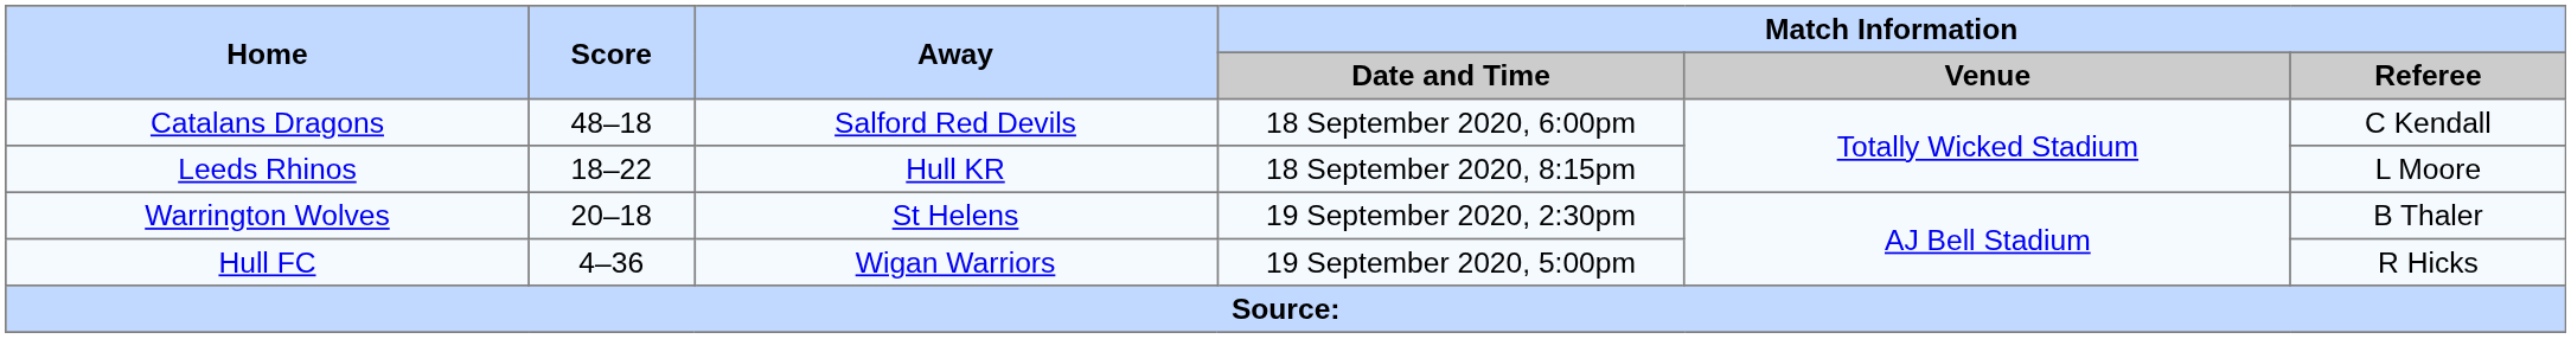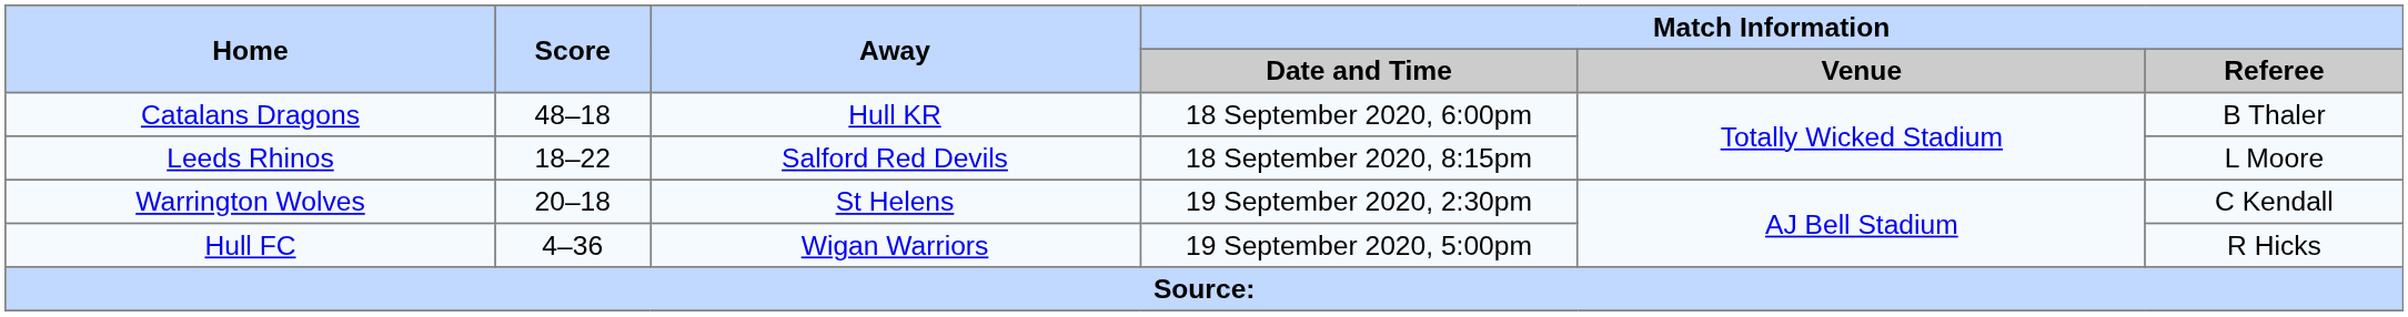 <table border=1 style="border-collapse:collapse; font-size:90%; text-align:center"; cellpadding=3 cellspacing=0 width=100%>
 <tr bgcolor="#c1d8ff">
 <th rowspan=2 width=19%>Home</th>
 <th rowspan=2 width=6%>Score</th>
 <th rowspan=2 width=19%>Away</th>
 <th colspan=6>Match Information</th>
 </tr>
 <tr bgcolor="#cccccc">
 <th width=17%>Date and Time</th>
 <th width=22%>Venue</th>
 <th width=10%>Referee</th>
 </tr>
 <tr bgcolor=#f5faff>
 <td> <a href='#'>Catalans Dragons</a></td>
 <td>48–18</td>
-<td> <a href='#'>Salford Red Devils</a></td>
+<td> <a href='#'>Hull KR</a></td>
 <td>18 September 2020, 6:00pm</td>
 <td Rowspan=2><a href='#'>Totally Wicked Stadium</a></td>
-<td>C Kendall</td>
+<td>B Thaler</td>
 </tr>
 <tr bgcolor=#f5faff>
 <td> <a href='#'>Leeds Rhinos</a></td>
 <td>18–22</td>
-<td> <a href='#'>Hull KR</a></td>
+<td> <a href='#'>Salford Red Devils</a></td>
 <td>18 September 2020, 8:15pm</td>
 <td>L Moore</td>
 </tr>
 <tr bgcolor=#f5faff>
 <td> <a href='#'>Warrington Wolves</a></td>
 <td>20–18</td>
 <td> <a href='#'>St Helens</a></td>
 <td>19 September 2020, 2:30pm</td>
 <td rowspan=2><a href='#'>AJ Bell Stadium</a></td>
-<td>B Thaler</td>
+<td>C Kendall</td>
 </tr>
 <tr bgcolor=#f5faff>
 <td> <a href='#'>Hull FC</a></td>
 <td>4–36</td>
 <td> <a href='#'>Wigan Warriors</a></td>
 <td>19 September 2020, 5:00pm</td>
 <td>R Hicks</td>
 </tr>
 <tr bgcolor=#c1d8ff>
 <th colspan=6>Source:</th>
 </tr>
 </table>
